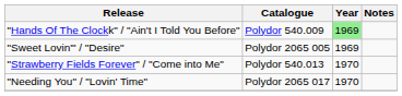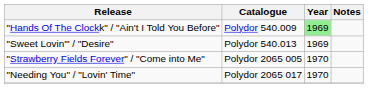 <table class="wikitable plainrowheaders sortable">
 <tr>
 <th scope="col">Release</th>
 <th scope="col">Catalogue</th>
 <th scope="col">Year</th>
 <th scope="col" class="unsortable">Notes</th>
 </tr>
 <tr>
 <td>"<a href='#'>Hands Of The Clock</a>k" / "Ain't I Told You Before"</td>
 <td><a href='#'>Polydor</a> 540.009</td>
 <td style="background: lightgreen;">1969</td>
 <td></td>
 </tr>
 <tr>
 <td>"Sweet Lovin'" / "Desire"</td>
-<td>Polydor 2065 005</td>
+<td>Polydor 540.013</td>
 <td>1969</td>
 <td></td>
 </tr>
 <tr>
 <td>"<a href='#'>Strawberry Fields Forever</a>" / "Come into Me"</td>
-<td>Polydor 540.013</td>
+<td>Polydor 2065 005</td>
 <td>1970</td>
 <td></td>
 </tr>
 <tr>
 <td>"Needing You" / "Lovin' Time"</td>
 <td>Polydor 2065 017</td>
 <td>1970</td>
 <td></td>
 </tr>
 <tr>
 </tr>
 </table>
